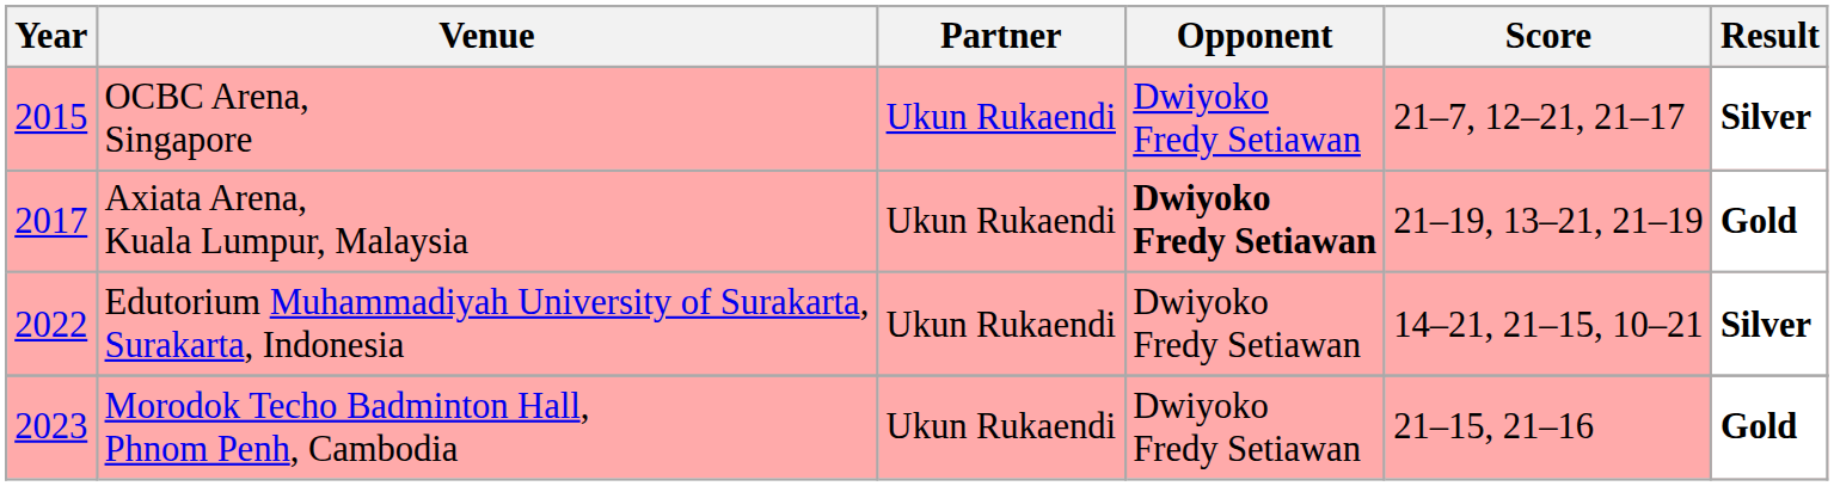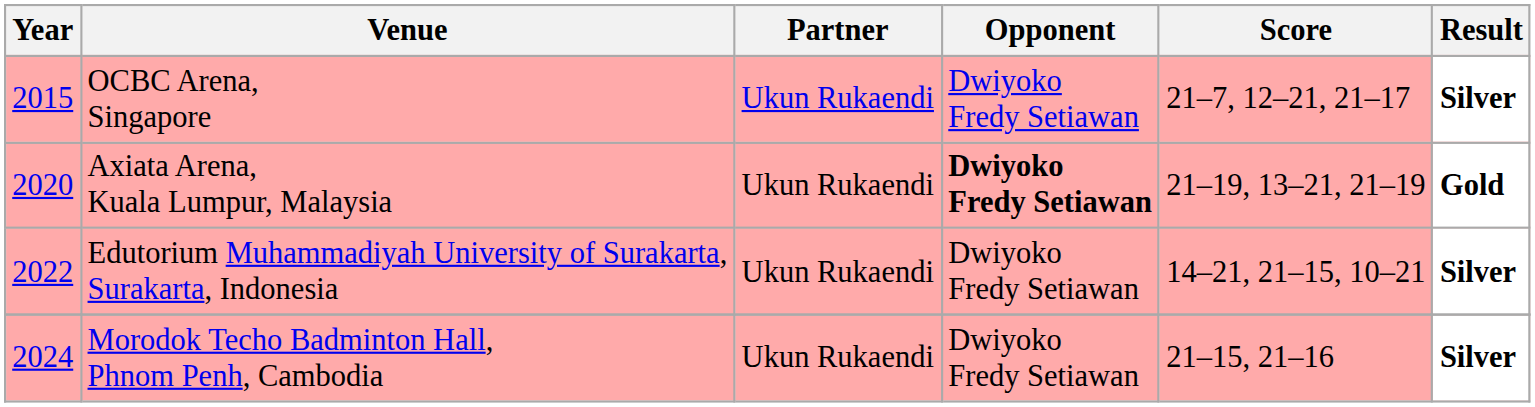 <table class="sortable wikitable" style="font-size: 90%;">
 <tr>
 <th>Year</th>
 <th>Venue</th>
 <th>Partner</th>
 <th>Opponent</th>
 <th>Score</th>
 <th>Result</th>
 </tr>
 <tr style="background:#FFAAAA">
 <td align="center"><a href='#'>2015</a></td>
 <td align="left">OCBC Arena,<br>Singapore</td>
 <td align="left"> <a href='#'>Ukun Rukaendi</a></td>
 <td align="left"> <a href='#'>Dwiyoko</a><br> <a href='#'>Fredy Setiawan</a></td>
 <td align="left">21–7, 12–21, 21–17</td>
 <td style="text-align:left; background:white"> <strong>Silver</strong></td>
 </tr>
 <tr style="background:#FFAAAA">
-<td align="center"><a href='#'>2017</a></td>
+<td align="center"><a href='#'>2020</a></td>
 <td align="left">Axiata Arena,<br>Kuala Lumpur, Malaysia</td>
 <td align="left"> Ukun Rukaendi</td>
 <td align="left"><strong> Dwiyoko<br> Fredy Setiawan</strong></td>
 <td align="left">21–19, 13–21, 21–19</td>
 <td style="text-align:left; background:white"> <strong>Gold</strong></td>
 </tr>
 <tr style="background:#FFAAAA">
 <td align="center"><a href='#'>2022</a></td>
 <td align="left">Edutorium <a href='#'>Muhammadiyah University of Surakarta</a>,<br><a href='#'>Surakarta</a>, Indonesia</td>
 <td align="left"> Ukun Rukaendi</td>
 <td align="left"> Dwiyoko<br> Fredy Setiawan</td>
 <td align="left">14–21, 21–15, 10–21</td>
 <td style="text-align:left; background:white"> <strong>Silver</strong></td>
 </tr>
 <tr>
 </tr>
 <tr style="background:#FFAAAA">
-<td align="center"><a href='#'>2023</a></td>
+<td align="center"><a href='#'>2024</a></td>
 <td align="left"><a href='#'>Morodok Techo Badminton Hall</a>,<br><a href='#'>Phnom Penh</a>, Cambodia</td>
 <td align="left"> Ukun Rukaendi</td>
 <td align="left"> Dwiyoko <br>  Fredy Setiawan</td>
 <td align="left">21–15, 21–16</td>
-<td style="text-align:left; background:white"> <strong>Gold</strong></td>
+<td style="text-align:left; background:white"> <strong>Silver</strong></td>
 </tr>
 </table>
